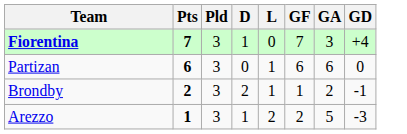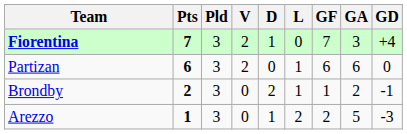 <table class=wikitable style="text-align:center">
 <tr>
 <th width=165>Team</th>
 <th width=20>Pts</th>
 <th width=20>Pld</th>
+<th width=20>V</th>
 <th width=20>D</th>
 <th width=20>L</th>
 <th width=20>GF</th>
 <th width=20>GA</th>
 <th width=20>GD</th>
 </tr>
 <tr style="background:#ccffcc">
 <td Style="text-align:left"><strong> <a href='#'>Fiorentina</a></strong></td>
 <td><strong>7</strong></td>
 <td>3</td>
+<td>2</td>
 <td>1</td>
 <td>0</td>
 <td>7</td>
 <td>3</td>
 <td>+4</td>
 </tr>
 <tr>
 <td Style="text-align:left"> <a href='#'>Partizan</a></td>
 <td><strong>6</strong></td>
 <td>3</td>
+<td>2</td>
 <td>0</td>
 <td>1</td>
 <td>6</td>
 <td>6</td>
 <td>0</td>
 </tr>
 <tr>
 <td Style="text-align:left"> <a href='#'>Brondby</a></td>
 <td><strong>2</strong></td>
 <td>3</td>
+<td>0</td>
 <td>2</td>
 <td>1</td>
 <td>1</td>
 <td>2</td>
 <td>-1</td>
 </tr>
 <tr>
 <td Style="text-align:left"> <a href='#'>Arezzo</a></td>
 <td><strong>1</strong></td>
 <td>3</td>
+<td>0</td>
 <td>1</td>
 <td>2</td>
 <td>2</td>
 <td>5</td>
 <td>-3</td>
 </tr>
 </table>
